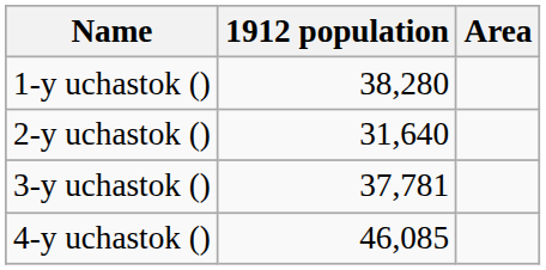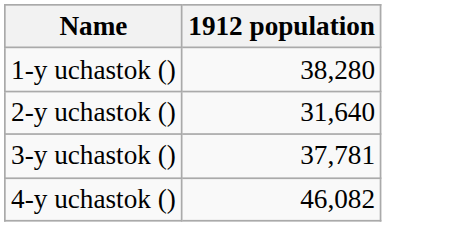 <table class="wikitable sortable">
 <tr>
 <th>Name</th>
 <th>1912 population</th>
-<th>Area</th>
 </tr>
 <tr>
 <td>1-y uchastok ()</td>
 <td align="right">38,280</td>
-<td></td>
 </tr>
 <tr>
 <td>2-y uchastok ()</td>
 <td align="right">31,640</td>
-<td></td>
 </tr>
 <tr>
 <td>3-y uchastok ()</td>
 <td align="right">37,781</td>
-<td></td>
 </tr>
 <tr>
 <td>4-y uchastok ()</td>
-<td align="right">46,085</td>
-<td></td>
+<td align="right">46,082</td>
 </tr>
 </table>
